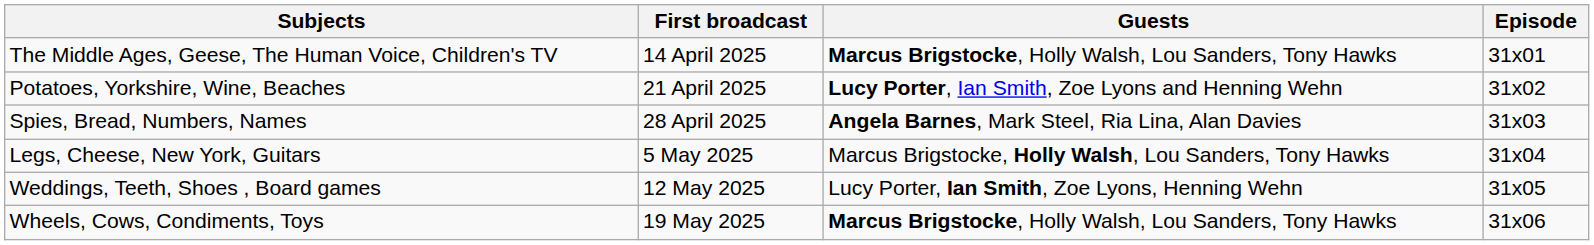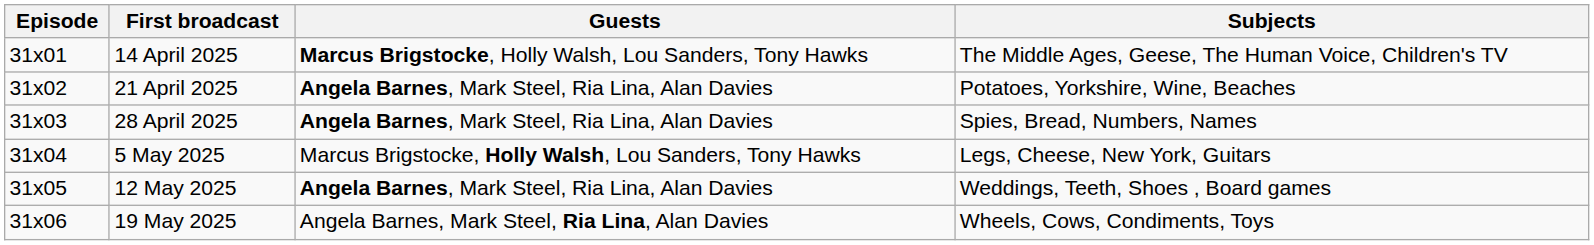 <table class="wikitable" style="width:95%;">
 <tr>
-<th style="width:40%;">Subjects</th>
+<th>Episode</th>
 <th>First broadcast</th>
 <th>Guests</th>
-<th>Episode</th>
+<th style="width:40%;">Subjects</th>
 </tr>
 <tr>
-<td>The Middle Ages, Geese, The Human Voice, Children's TV</td>
+<td>31x01</td>
 <td>14 April 2025</td>
 <td><strong>Marcus Brigstocke</strong>, Holly Walsh, Lou Sanders, Tony Hawks</td>
-<td>31x01</td>
+<td>The Middle Ages, Geese, The Human Voice, Children's TV</td>
 </tr>
 <tr>
+<td>31x02</td>
+<td>21 April 2025</td>
+<td><strong>Angela Barnes</strong>, Mark Steel, Ria Lina, Alan Davies</td>
 <td>Potatoes, Yorkshire, Wine, Beaches</td>
-<td>21 April 2025</td>
-<td><strong>Lucy Porter</strong>, <a href='#'>Ian Smith</a>, Zoe Lyons and Henning Wehn</td>
-<td>31x02</td>
 </tr>
 <tr>
-<td>Spies, Bread, Numbers, Names</td>
+<td>31x03</td>
 <td>28 April 2025</td>
 <td><strong>Angela Barnes</strong>, Mark Steel, Ria Lina, Alan Davies</td>
-<td>31x03</td>
+<td>Spies, Bread, Numbers, Names</td>
 </tr>
 <tr>
-<td>Legs, Cheese, New York, Guitars</td>
+<td>31x04</td>
 <td>5 May 2025</td>
 <td>Marcus Brigstocke, <strong>Holly Walsh</strong>, Lou Sanders, Tony Hawks</td>
-<td>31x04</td>
+<td>Legs, Cheese, New York, Guitars</td>
 </tr>
 <tr>
+<td>31x05</td>
+<td>12 May 2025</td>
+<td><strong>Angela Barnes</strong>, Mark Steel, Ria Lina, Alan Davies</td>
 <td>Weddings, Teeth, Shoes , Board games</td>
-<td>12 May 2025</td>
-<td>Lucy Porter, <strong>Ian Smith</strong>, Zoe Lyons, Henning Wehn</td>
-<td>31x05</td>
 </tr>
 <tr>
+<td>31x06</td>
+<td>19 May 2025</td>
+<td>Angela Barnes, Mark Steel, <strong>Ria Lina</strong>, Alan Davies</td>
 <td>Wheels, Cows, Condiments, Toys</td>
-<td>19 May 2025</td>
-<td><strong>Marcus Brigstocke</strong>, Holly Walsh, Lou Sanders, Tony Hawks</td>
-<td>31x06</td>
 </tr>
 </table>
